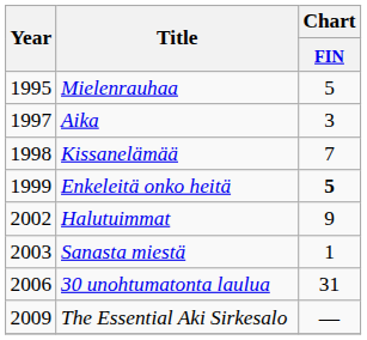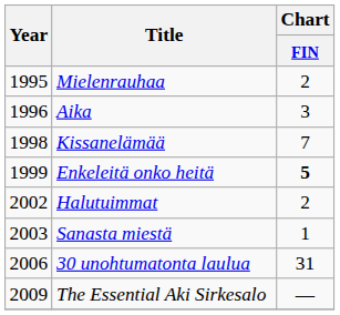 <table class="wikitable">
 <tr>
 <th align="center" rowspan="2">Year</th>
 <th align="center" rowspan="2" width="180">Title</th>
 <th align="center" colspan="1">Chart</th>
 </tr>
 <tr>
 <th width="20"><small><a href='#'>FIN</a></small></th>
 </tr>
 <tr>
 <td align="center">1995</td>
 <td><em><a href='#'>Mielenrauhaa</a></em></td>
-<td align="center">5</td>
+<td align="center">2</td>
 </tr>
 <tr>
-<td align="center">1997</td>
+<td align="center">1996</td>
 <td><em><a href='#'>Aika</a></em></td>
 <td align="center">3</td>
 </tr>
 <tr>
 <td align="center">1998</td>
 <td><em><a href='#'>Kissanelämää</a></em></td>
 <td align="center">7</td>
 </tr>
 <tr>
 <td align="center">1999</td>
 <td><em><a href='#'>Enkeleitä onko heitä</a></em></td>
 <td align="center"><strong>5</strong></td>
 </tr>
 <tr>
 <td align="center">2002</td>
 <td><em><a href='#'>Halutuimmat</a></em></td>
-<td align="center">9</td>
+<td align="center">2</td>
 </tr>
 <tr>
 <td align="center">2003</td>
 <td><em><a href='#'>Sanasta miestä</a></em></td>
 <td align="center">1</td>
 </tr>
 <tr>
 <td align="center">2006</td>
 <td><em><a href='#'>30 unohtumatonta laulua</a></em></td>
 <td align="center">31</td>
 </tr>
 <tr>
 <td align="center">2009</td>
 <td><em>The Essential Aki Sirkesalo</em></td>
 <td align="center">—</td>
 </tr>
 <tr>
 </tr>
 </table>
